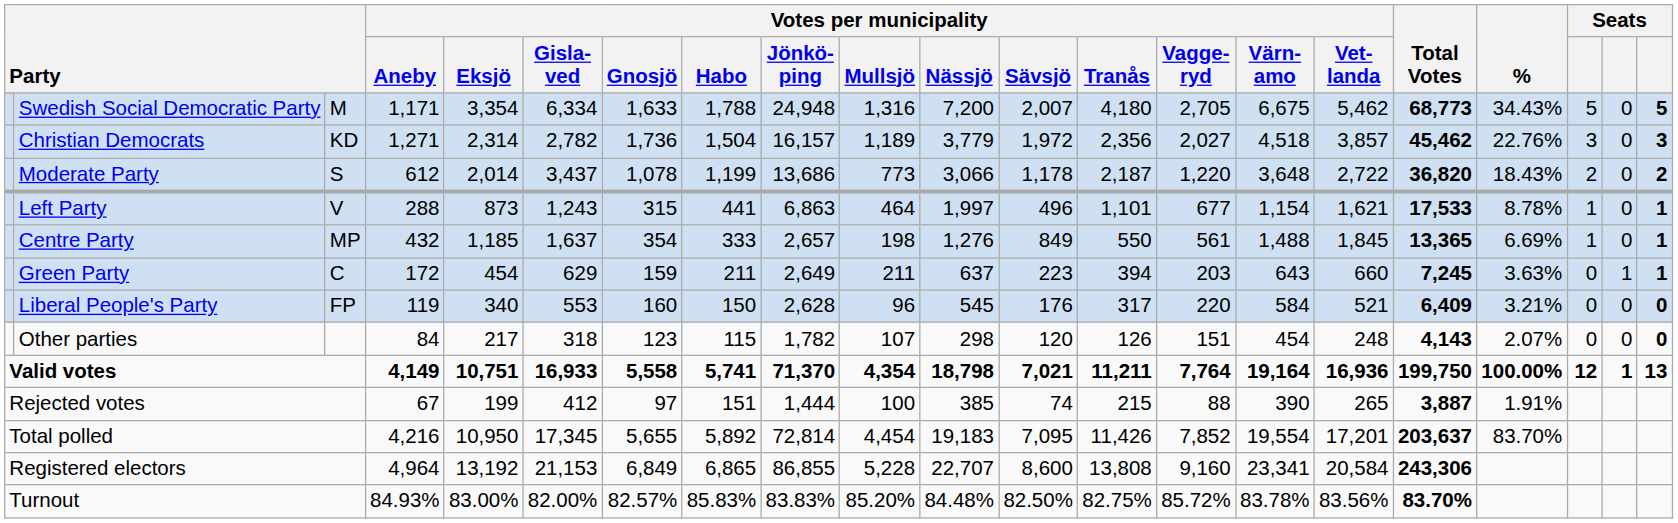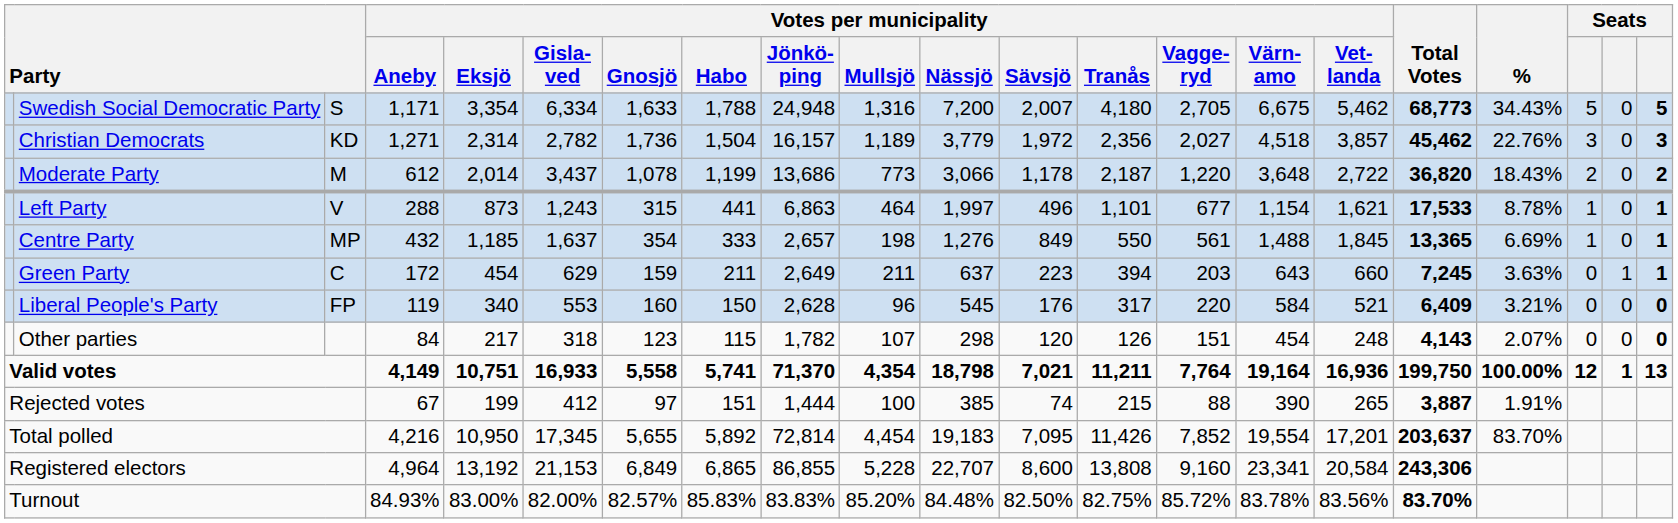 <table class="wikitable" border="1" style="text-align:right;">
 <tr>
 <th style="text-align:left;" valign=bottom rowspan=2 colspan=3>Party</th>
 <th colspan=13>Votes per municipality</th>
 <th align=center valign=bottom rowspan=2 width="50">Total Votes</th>
 <th align=center valign=bottom rowspan=2 width="50">%</th>
 <th colspan=3>Seats</th>
 </tr>
 <tr>
 <th align=center valign=bottom width="50"><a href='#'>Aneby</a></th>
 <th align=center valign=bottom width="50"><a href='#'>Eksjö</a></th>
 <th align=center valign=bottom width="50"><a href='#'>Gisla- ved</a></th>
 <th align=center valign=bottom width="50"><a href='#'>Gnosjö</a></th>
 <th align=center valign=bottom width="50"><a href='#'>Habo</a></th>
 <th align=center valign=bottom width="50"><a href='#'>Jönkö- ping</a></th>
 <th align=center valign=bottom width="50"><a href='#'>Mullsjö</a></th>
 <th align=center valign=bottom width="50"><a href='#'>Nässjö</a></th>
 <th align=center valign=bottom width="50"><a href='#'>Sävsjö</a></th>
 <th align=center valign=bottom width="50"><a href='#'>Tranås</a></th>
 <th align=center valign=bottom width="50"><a href='#'>Vagge- ryd</a></th>
 <th align=center valign=bottom width="50"><a href='#'>Värn- amo</a></th>
 <th align=center valign=bottom width="50"><a href='#'>Vet- landa</a></th>
 <th align=center valign=bottom width="20"><small></small></th>
 <th align=center valign=bottom width="20"><small><a href='#'></a></small></th>
 <th align=center valign=bottom width="20"><small></small></th>
 </tr>
 <tr style="background:#CEE0F2;">
 <td></td>
 <td align=left style="white-space: nowrap;"><a href='#'>Swedish Social Democratic Party</a></td>
-<td align=left>M</td>
+<td align=left>S</td>
 <td>1,171</td>
 <td>3,354</td>
 <td>6,334</td>
 <td>1,633</td>
 <td>1,788</td>
 <td>24,948</td>
 <td>1,316</td>
 <td>7,200</td>
 <td>2,007</td>
 <td>4,180</td>
 <td>2,705</td>
 <td>6,675</td>
 <td>5,462</td>
 <td><strong>68,773</strong></td>
 <td>34.43%</td>
 <td>5</td>
 <td>0</td>
 <td><strong>5</strong></td>
 </tr>
 <tr style="background:#CEE0F2;">
 <td></td>
 <td align=left><a href='#'>Christian Democrats</a></td>
 <td align=left>KD</td>
 <td>1,271</td>
 <td>2,314</td>
 <td>2,782</td>
 <td>1,736</td>
 <td>1,504</td>
 <td>16,157</td>
 <td>1,189</td>
 <td>3,779</td>
 <td>1,972</td>
 <td>2,356</td>
 <td>2,027</td>
 <td>4,518</td>
 <td>3,857</td>
 <td><strong>45,462</strong></td>
 <td>22.76%</td>
 <td>3</td>
 <td>0</td>
 <td><strong>3</strong></td>
 </tr>
 <tr style="background:#CEE0F2;">
 <td></td>
 <td align=left><a href='#'>Moderate Party</a></td>
-<td align=left>S</td>
+<td align=left>M</td>
 <td>612</td>
 <td>2,014</td>
 <td>3,437</td>
 <td>1,078</td>
 <td>1,199</td>
 <td>13,686</td>
 <td>773</td>
 <td>3,066</td>
 <td>1,178</td>
 <td>2,187</td>
 <td>1,220</td>
 <td>3,648</td>
 <td>2,722</td>
 <td><strong>36,820</strong></td>
 <td>18.43%</td>
 <td>2</td>
 <td>0</td>
 <td><strong>2</strong></td>
 </tr>
 <tr style="background:#CEE0F2; border-top:3px solid darkgray;">
 <td></td>
 <td align=left><a href='#'>Left Party</a></td>
 <td align=left>V</td>
 <td>288</td>
 <td>873</td>
 <td>1,243</td>
 <td>315</td>
 <td>441</td>
 <td>6,863</td>
 <td>464</td>
 <td>1,997</td>
 <td>496</td>
 <td>1,101</td>
 <td>677</td>
 <td>1,154</td>
 <td>1,621</td>
 <td><strong>17,533</strong></td>
 <td>8.78%</td>
 <td>1</td>
 <td>0</td>
 <td><strong>1</strong></td>
 </tr>
 <tr style="background:#CEE0F2;">
 <td></td>
 <td align=left><a href='#'>Centre Party</a></td>
 <td align=left>MP</td>
 <td>432</td>
 <td>1,185</td>
 <td>1,637</td>
 <td>354</td>
 <td>333</td>
 <td>2,657</td>
 <td>198</td>
 <td>1,276</td>
 <td>849</td>
 <td>550</td>
 <td>561</td>
 <td>1,488</td>
 <td>1,845</td>
 <td><strong>13,365</strong></td>
 <td>6.69%</td>
 <td>1</td>
 <td>0</td>
 <td><strong>1</strong></td>
 </tr>
 <tr style="background:#CEE0F2;">
 <td></td>
 <td align=left><a href='#'>Green Party</a></td>
 <td align=left>C</td>
 <td>172</td>
 <td>454</td>
 <td>629</td>
 <td>159</td>
 <td>211</td>
 <td>2,649</td>
 <td>211</td>
 <td>637</td>
 <td>223</td>
 <td>394</td>
 <td>203</td>
 <td>643</td>
 <td>660</td>
 <td><strong>7,245</strong></td>
 <td>3.63%</td>
 <td>0</td>
 <td>1</td>
 <td><strong>1</strong></td>
 </tr>
 <tr style="background:#CEE0F2;">
 <td></td>
 <td align=left><a href='#'>Liberal People's Party</a></td>
 <td align=left>FP</td>
 <td>119</td>
 <td>340</td>
 <td>553</td>
 <td>160</td>
 <td>150</td>
 <td>2,628</td>
 <td>96</td>
 <td>545</td>
 <td>176</td>
 <td>317</td>
 <td>220</td>
 <td>584</td>
 <td>521</td>
 <td><strong>6,409</strong></td>
 <td>3.21%</td>
 <td>0</td>
 <td>0</td>
 <td><strong>0</strong></td>
 </tr>
 <tr>
 <td></td>
 <td align=left>Other parties</td>
 <td></td>
 <td>84</td>
 <td>217</td>
 <td>318</td>
 <td>123</td>
 <td>115</td>
 <td>1,782</td>
 <td>107</td>
 <td>298</td>
 <td>120</td>
 <td>126</td>
 <td>151</td>
 <td>454</td>
 <td>248</td>
 <td><strong>4,143</strong></td>
 <td>2.07%</td>
 <td>0</td>
 <td>0</td>
 <td><strong>0</strong></td>
 </tr>
 <tr style="font-weight:bold">
 <td align=left colspan=3>Valid votes</td>
 <td>4,149</td>
 <td>10,751</td>
 <td>16,933</td>
 <td>5,558</td>
 <td>5,741</td>
 <td>71,370</td>
 <td>4,354</td>
 <td>18,798</td>
 <td>7,021</td>
 <td>11,211</td>
 <td>7,764</td>
 <td>19,164</td>
 <td>16,936</td>
 <td>199,750</td>
 <td>100.00%</td>
 <td>12</td>
 <td>1</td>
 <td>13</td>
 </tr>
 <tr>
 <td align=left colspan=3>Rejected votes</td>
 <td>67</td>
 <td>199</td>
 <td>412</td>
 <td>97</td>
 <td>151</td>
 <td>1,444</td>
 <td>100</td>
 <td>385</td>
 <td>74</td>
 <td>215</td>
 <td>88</td>
 <td>390</td>
 <td>265</td>
 <td><strong>3,887</strong></td>
 <td>1.91%</td>
 <td></td>
 <td></td>
 <td></td>
 </tr>
 <tr>
 <td align=left colspan=3>Total polled</td>
 <td>4,216</td>
 <td>10,950</td>
 <td>17,345</td>
 <td>5,655</td>
 <td>5,892</td>
 <td>72,814</td>
 <td>4,454</td>
 <td>19,183</td>
 <td>7,095</td>
 <td>11,426</td>
 <td>7,852</td>
 <td>19,554</td>
 <td>17,201</td>
 <td><strong>203,637</strong></td>
 <td>83.70%</td>
 <td></td>
 <td></td>
 <td></td>
 </tr>
 <tr>
 <td align=left colspan=3>Registered electors</td>
 <td>4,964</td>
 <td>13,192</td>
 <td>21,153</td>
 <td>6,849</td>
 <td>6,865</td>
 <td>86,855</td>
 <td>5,228</td>
 <td>22,707</td>
 <td>8,600</td>
 <td>13,808</td>
 <td>9,160</td>
 <td>23,341</td>
 <td>20,584</td>
 <td><strong>243,306</strong></td>
 <td></td>
 <td></td>
 <td></td>
 <td></td>
 </tr>
 <tr>
 <td align=left colspan=3>Turnout</td>
 <td>84.93%</td>
 <td>83.00%</td>
 <td>82.00%</td>
 <td>82.57%</td>
 <td>85.83%</td>
 <td>83.83%</td>
 <td>85.20%</td>
 <td>84.48%</td>
 <td>82.50%</td>
 <td>82.75%</td>
 <td>85.72%</td>
 <td>83.78%</td>
 <td>83.56%</td>
 <td><strong>83.70%</strong></td>
 <td></td>
 <td></td>
 <td></td>
 <td></td>
 </tr>
 </table>
